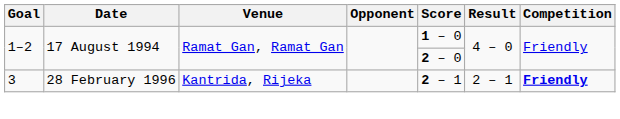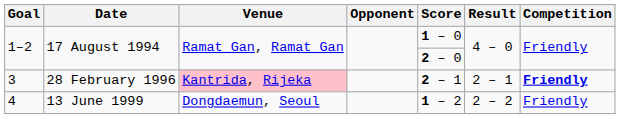 <table class="wikitable" style="font-size: 95%;">
 <tr>
 <th>Goal</th>
 <th>Date</th>
 <th>Venue</th>
 <th>Opponent</th>
 <th>Score</th>
 <th>Result</th>
 <th>Competition</th>
 </tr>
 <tr>
 <td rowspan="2">1–2</td>
 <td rowspan="2">17 August 1994</td>
 <td rowspan="2"><a href='#'>Ramat Gan</a>, <a href='#'>Ramat Gan</a></td>
 <td rowspan="2"></td>
 <td style="text-align:center;"><strong>1</strong> – 0</td>
 <td rowspan="2" style="text-align:center;">4 – 0</td>
 <td rowspan="2"><a href='#'>Friendly</a></td>
 </tr>
 <tr>
 <td style="text-align:center;"><strong>2</strong> – 0</td>
 </tr>
 <tr>
 <td>3</td>
 <td>28 February 1996</td>
-<td><a href='#'>Kantrida</a>, <a href='#'>Rijeka</a></td>
+<td style="background: pink;"><a href='#'>Kantrida</a>, <a href='#'>Rijeka</a></td>
 <td></td>
 <td style="text-align:center;"><strong>2</strong> – 1</td>
 <td style="text-align:center;">2 – 1</td>
 <td><strong><a href='#'>Friendly</a></strong></td>
 </tr>
+<tr>
+<td>4</td>
+<td>13 June 1999</td>
+<td><a href='#'>Dongdaemun</a>, <a href='#'>Seoul</a></td>
+<td></td>
+<td style="text-align:center;"><strong>1</strong> – 2</td>
+<td style="text-align:center;">2 – 2</td>
+<td><a href='#'>Friendly</a></td>
+</tr>
 </table>
